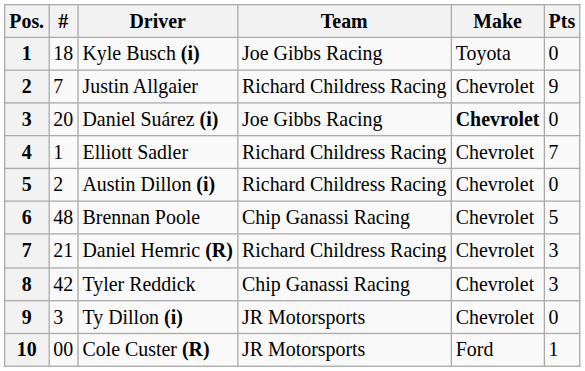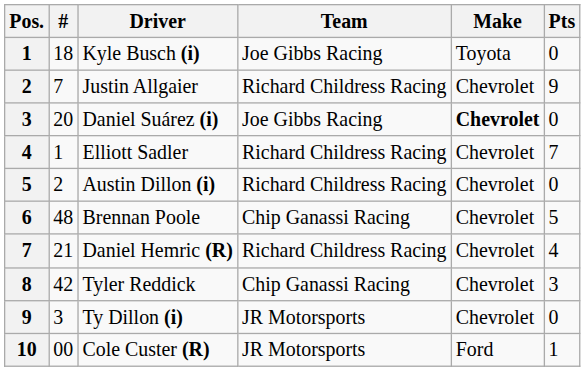 <table class="wikitable" style="font-size:95%">
 <tr>
 <th>Pos.</th>
 <th>#</th>
 <th>Driver</th>
 <th>Team</th>
 <th>Make</th>
 <th>Pts</th>
 </tr>
 <tr>
 <th>1</th>
 <td>18</td>
 <td>Kyle Busch <strong>(i)</strong></td>
 <td>Joe Gibbs Racing</td>
 <td>Toyota</td>
 <td>0</td>
 </tr>
 <tr>
 <th>2</th>
 <td>7</td>
 <td>Justin Allgaier</td>
 <td>Richard Childress Racing</td>
 <td>Chevrolet</td>
 <td>9</td>
 </tr>
 <tr>
 <th>3</th>
 <td>20</td>
 <td>Daniel Suárez <strong>(i)</strong></td>
 <td>Joe Gibbs Racing</td>
 <td><strong>Chevrolet</strong></td>
 <td>0</td>
 </tr>
 <tr>
 <th>4</th>
 <td>1</td>
 <td>Elliott Sadler</td>
 <td>Richard Childress Racing</td>
 <td>Chevrolet</td>
 <td>7</td>
 </tr>
 <tr>
 <th>5</th>
 <td>2</td>
 <td>Austin Dillon <strong>(i)</strong></td>
 <td>Richard Childress Racing</td>
 <td>Chevrolet</td>
 <td>0</td>
 </tr>
 <tr>
 <th>6</th>
 <td>48</td>
 <td>Brennan Poole</td>
 <td>Chip Ganassi Racing</td>
 <td>Chevrolet</td>
 <td>5</td>
 </tr>
 <tr>
 <th>7</th>
 <td>21</td>
 <td>Daniel Hemric <strong>(R)</strong></td>
 <td>Richard Childress Racing</td>
 <td>Chevrolet</td>
-<td>3</td>
+<td>4</td>
 </tr>
 <tr>
 <th>8</th>
 <td>42</td>
 <td>Tyler Reddick</td>
 <td>Chip Ganassi Racing</td>
 <td>Chevrolet</td>
 <td>3</td>
 </tr>
 <tr>
 <th>9</th>
 <td>3</td>
 <td>Ty Dillon <strong>(i)</strong></td>
 <td>JR Motorsports</td>
 <td>Chevrolet</td>
 <td>0</td>
 </tr>
 <tr>
 <th>10</th>
 <td>00</td>
 <td>Cole Custer <strong>(R)</strong></td>
 <td>JR Motorsports</td>
 <td>Ford</td>
 <td>1</td>
 </tr>
 </table>
